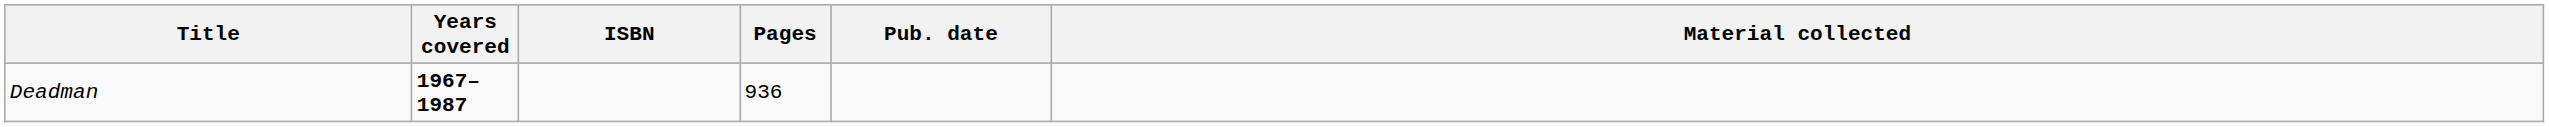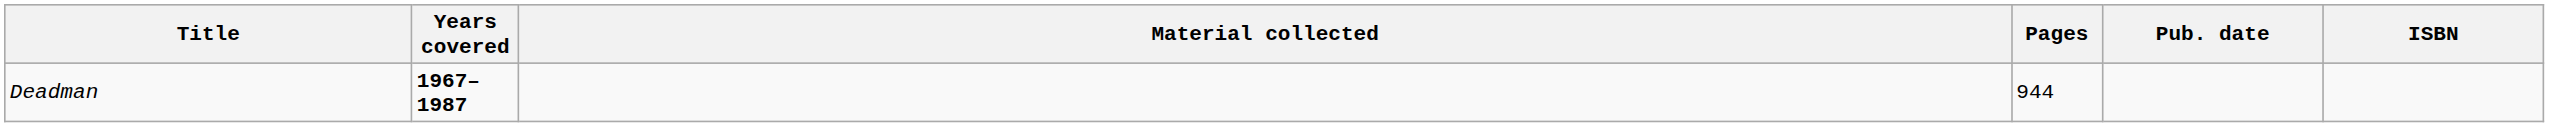 <table class="wikitable sortable" width=99%>
 <tr>
 <th width="245px">Title</th>
 <th width="60px">Years covered</th>
-<th class="unsortable" width="130px">ISBN</th>
+<th class="unsortable">Material collected</th>
 <th width="50px">Pages</th>
 <th width="130px">Pub. date</th>
-<th class="unsortable">Material collected</th>
+<th class="unsortable" width="130px">ISBN</th>
 </tr>
 <tr>
 <td><em>Deadman</em></td>
 <td><strong>1967–1987</strong></td>
 <td></td>
-<td>936</td>
+<td>944</td>
 <td></td>
 <td></td>
 </tr>
 </table>
